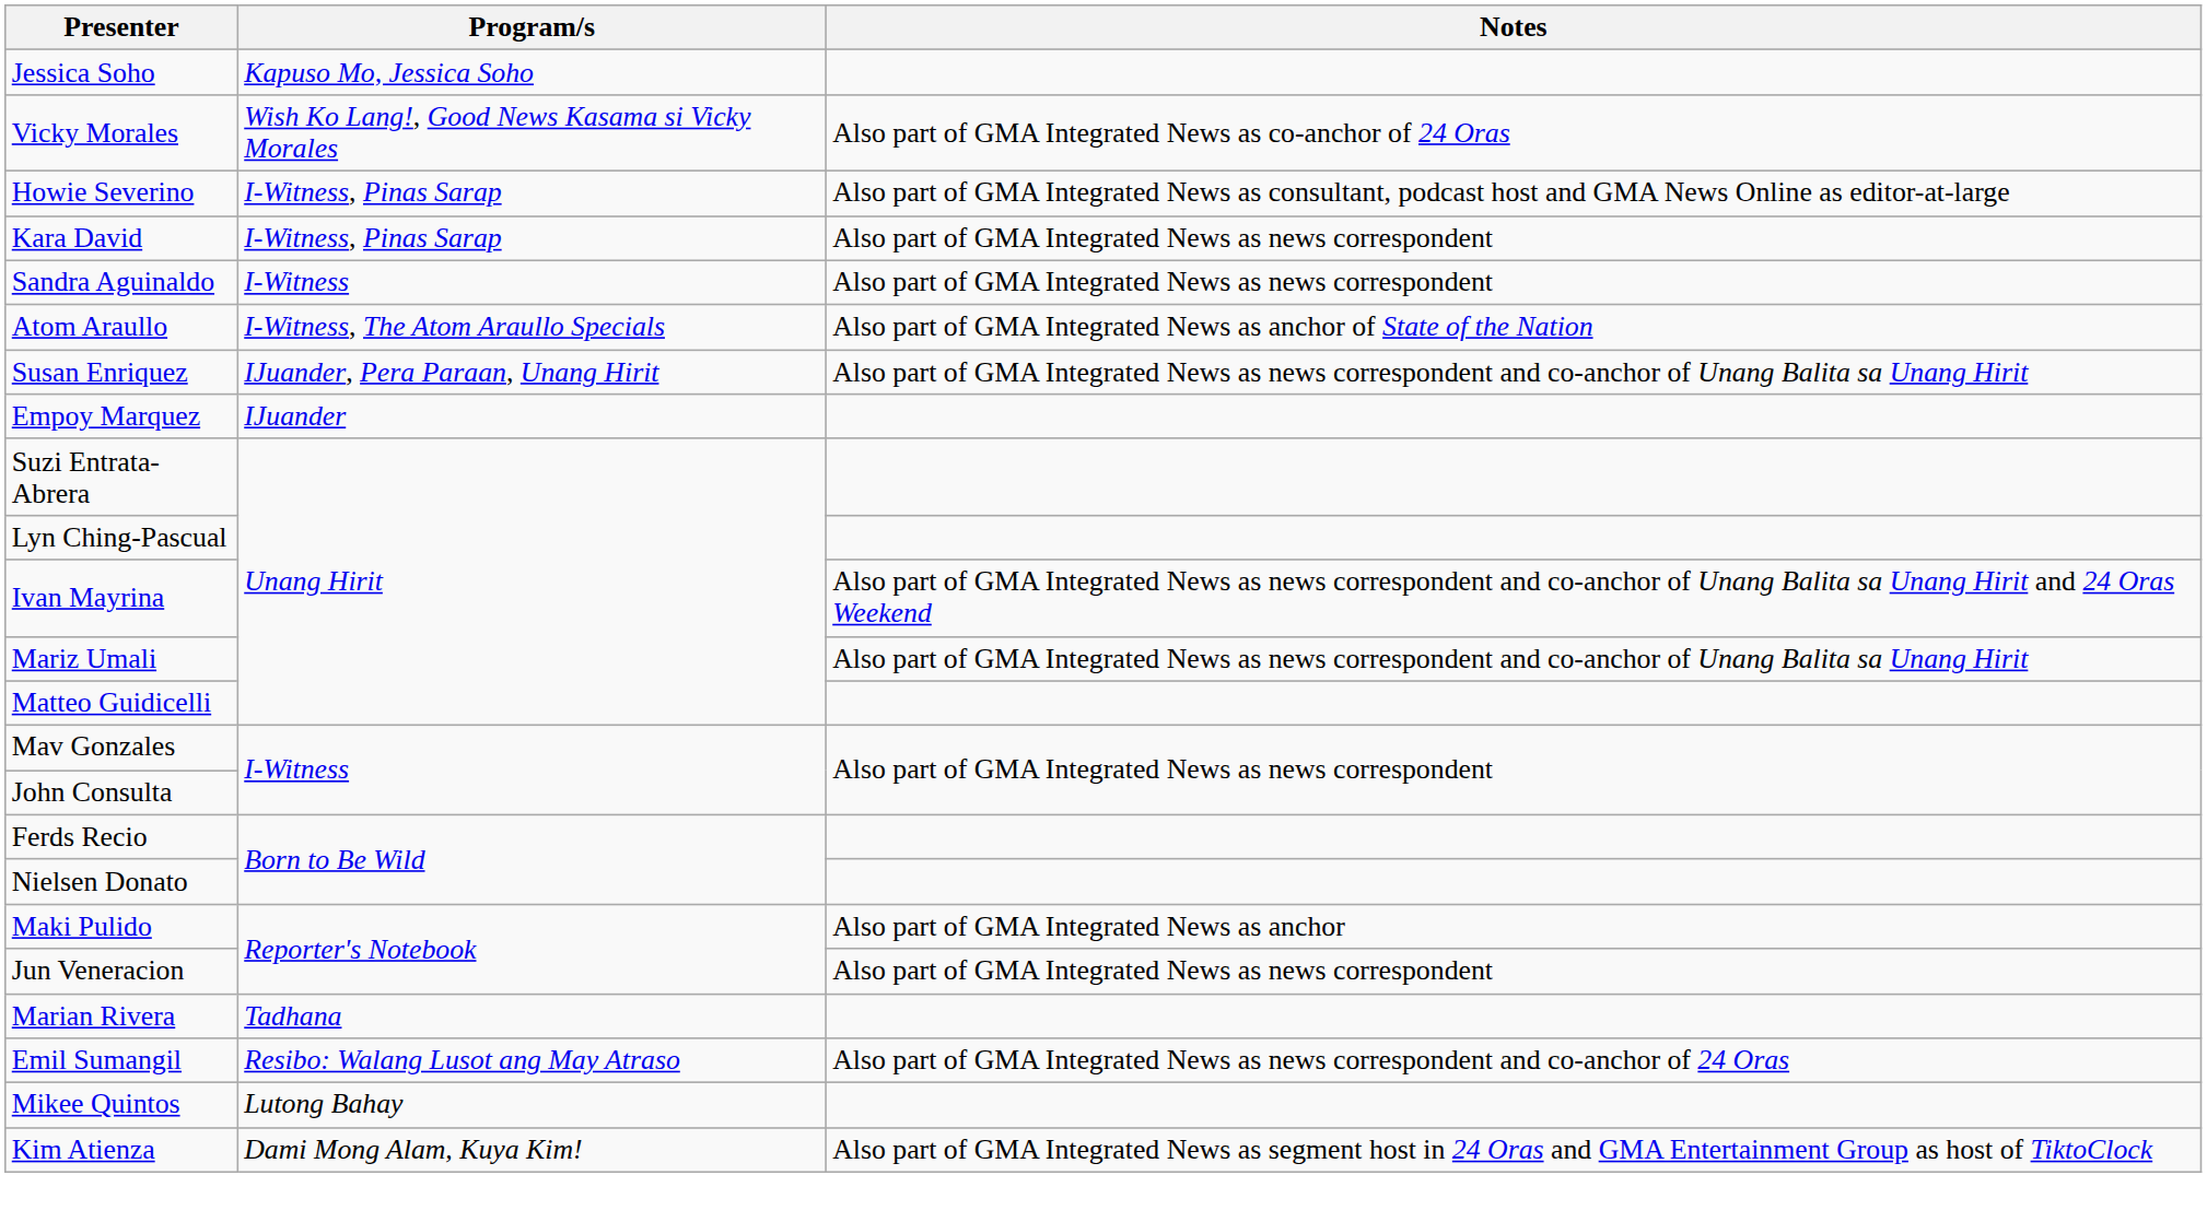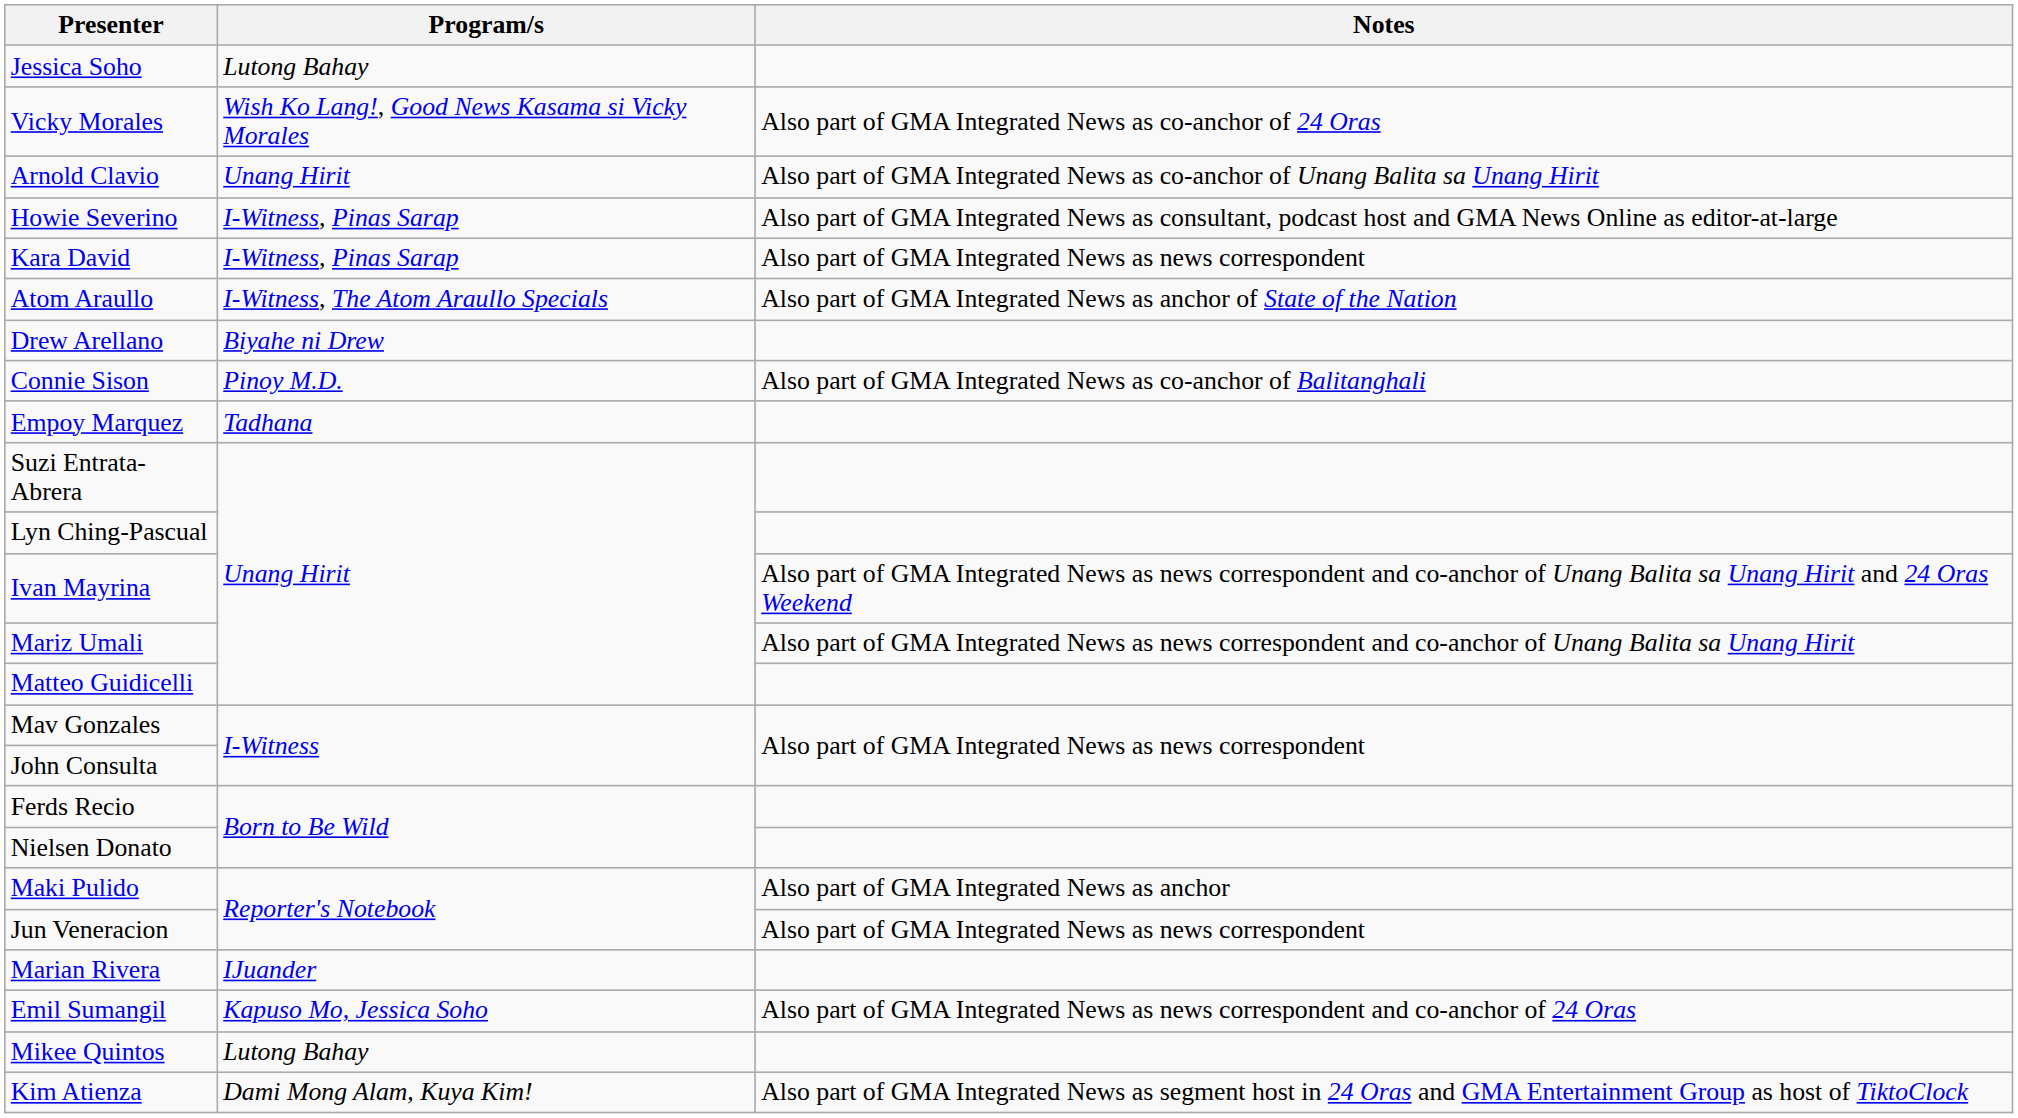 <table class="wikitable sortable">
 <tr>
 <th>Presenter</th>
 <th>Program/s</th>
 <th>Notes</th>
 </tr>
 <tr>
 <td><a href='#'>Jessica Soho</a></td>
-<td><em><a href='#'>Kapuso Mo, Jessica Soho</a></em></td>
+<td><em>Lutong Bahay</em></td>
 <td></td>
 </tr>
 <tr>
 <td><a href='#'>Vicky Morales</a></td>
 <td><em><a href='#'>Wish Ko Lang!</a></em>, <em><a href='#'>Good News Kasama si Vicky Morales</a></em></td>
 <td>Also part of GMA Integrated News as co-anchor of <em><a href='#'>24 Oras</a></em></td>
+</tr>
+<tr>
+<td><a href='#'>Arnold Clavio</a></td>
+<td><em><a href='#'>Unang Hirit</a></em></td>
+<td>Also part of GMA Integrated News as co-anchor of <em>Unang Balita sa <a href='#'>Unang Hirit</a></em></td>
 </tr>
 <tr>
 <td><a href='#'>Howie Severino</a></td>
 <td><em><a href='#'>I-Witness</a></em>, <em><a href='#'>Pinas Sarap</a></em></td>
 <td>Also part of GMA Integrated News as consultant, podcast host and GMA News Online as editor-at-large</td>
 </tr>
 <tr>
 <td><a href='#'>Kara David</a></td>
 <td><em><a href='#'>I-Witness</a></em>, <em><a href='#'>Pinas Sarap</a></em></td>
 <td>Also part of GMA Integrated News as news correspondent</td>
 </tr>
 <tr>
-<td><a href='#'>Sandra Aguinaldo</a></td>
-<td><em><a href='#'>I-Witness</a></em></td>
-<td>Also part of GMA Integrated News as news correspondent</td>
-</tr>
-<tr>
 <td><a href='#'>Atom Araullo</a></td>
 <td><em><a href='#'>I-Witness</a></em>, <em><a href='#'>The Atom Araullo Specials</a></em></td>
 <td>Also part of GMA Integrated News as anchor of <em><a href='#'>State of the Nation</a></em></td>
 </tr>
 <tr>
-<td><a href='#'>Susan Enriquez</a></td>
-<td><em><a href='#'>IJuander</a></em>, <em><a href='#'>Pera Paraan</a></em>, <em><a href='#'>Unang Hirit</a></em></td>
-<td>Also part of GMA Integrated News as news correspondent and co-anchor of <em>Unang Balita sa <a href='#'>Unang Hirit</a></em></td>
+<td><a href='#'>Drew Arellano</a></td>
+<td><em><a href='#'>Biyahe ni Drew</a></em></td>
+<td></td>
+</tr>
+<tr>
+<td><a href='#'>Connie Sison</a></td>
+<td><em><a href='#'>Pinoy M.D.</a></em></td>
+<td>Also part of GMA Integrated News as co-anchor of <em><a href='#'>Balitanghali</a></em></td>
 </tr>
 <tr>
 <td><a href='#'>Empoy Marquez</a></td>
-<td><em><a href='#'>IJuander</a></em></td>
+<td><em><a href='#'>Tadhana</a></em></td>
 <td></td>
 </tr>
 <tr>
 <td>Suzi Entrata-Abrera</td>
 <td rowspan="5"><em><a href='#'>Unang Hirit</a></em></td>
 <td></td>
 </tr>
 <tr>
 <td>Lyn Ching-Pascual</td>
 <td></td>
 </tr>
 <tr>
 <td><a href='#'>Ivan Mayrina</a></td>
 <td>Also part of GMA Integrated News as news correspondent and co-anchor of <em>Unang Balita sa <a href='#'>Unang Hirit</a></em> and <em><a href='#'>24 Oras Weekend</a></em></td>
 </tr>
 <tr>
 <td><a href='#'>Mariz Umali</a></td>
 <td>Also part of GMA Integrated News as news correspondent and co-anchor of <em>Unang Balita sa <a href='#'>Unang Hirit</a></em></td>
 </tr>
 <tr>
 <td><a href='#'>Matteo Guidicelli</a></td>
 <td></td>
 </tr>
 <tr>
 <td>Mav Gonzales</td>
 <td rowspan="2"><em><a href='#'>I-Witness</a></em></td>
 <td rowspan="2">Also part of GMA Integrated News as news correspondent</td>
 </tr>
 <tr>
 <td>John Consulta</td>
 </tr>
 <tr>
 <td>Ferds Recio</td>
 <td rowspan="2"><a href='#'><em>Born to Be Wild</em></a></td>
 <td></td>
 </tr>
 <tr>
 <td>Nielsen Donato</td>
 <td></td>
 </tr>
 <tr>
 <td><a href='#'>Maki Pulido</a></td>
 <td rowspan="2"><em><a href='#'>Reporter's Notebook</a></em></td>
 <td>Also part of GMA Integrated News as anchor</td>
 </tr>
 <tr>
 <td>Jun Veneracion</td>
 <td>Also part of GMA Integrated News as news correspondent</td>
 </tr>
 <tr>
 <td><a href='#'>Marian Rivera</a></td>
-<td><em><a href='#'>Tadhana</a></em></td>
+<td><em><a href='#'>IJuander</a></em></td>
 <td></td>
 </tr>
 <tr>
 <td><a href='#'>Emil Sumangil</a></td>
-<td><em><a href='#'>Resibo: Walang Lusot ang May Atraso</a></em></td>
+<td><em><a href='#'>Kapuso Mo, Jessica Soho</a></em></td>
 <td>Also part of GMA Integrated News as news correspondent and co-anchor of <em><a href='#'>24 Oras</a></em></td>
 </tr>
 <tr>
 <td><a href='#'>Mikee Quintos</a></td>
 <td><em>Lutong Bahay</em></td>
 <td></td>
 </tr>
 <tr>
 <td><a href='#'>Kim Atienza</a></td>
 <td><em>Dami Mong Alam, Kuya Kim!</em></td>
 <td>Also part of GMA Integrated News as segment host in <em><a href='#'>24 Oras</a></em> and <a href='#'>GMA Entertainment Group</a> as host of <em><a href='#'>TiktoClock</a></em></td>
 </tr>
 </table>
